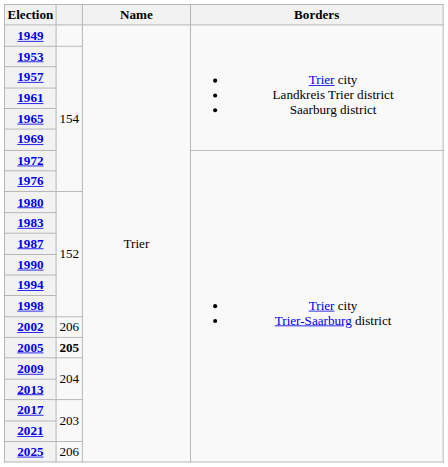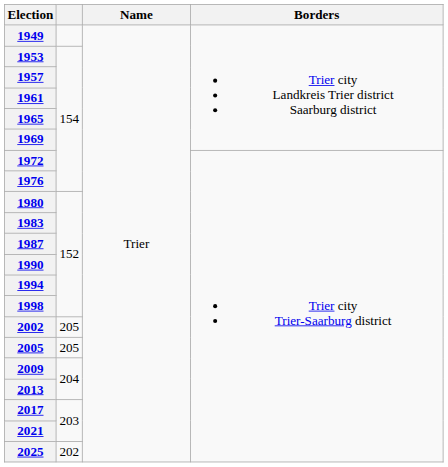 <table class=wikitable style="text-align:center">
 <tr>
 <th>Election</th>
 <th></th>
 <th width=125px>Name</th>
 <th width=300px>Borders</th>
 </tr>
 <tr>
 <th><a href='#'>1949</a></th>
 <td></td>
 <td rowspan=21>Trier</td>
 <td rowspan=6><br><ul><li><a href='#'>Trier</a> city</li><li>Landkreis Trier district</li><li>Saarburg district</li></ul></td>
 </tr>
 <tr>
 <th><a href='#'>1953</a></th>
 <td rowspan=7>154</td>
 </tr>
 <tr>
 <th><a href='#'>1957</a></th>
 </tr>
 <tr>
 <th><a href='#'>1961</a></th>
 </tr>
 <tr>
 <th><a href='#'>1965</a></th>
 </tr>
 <tr>
 <th><a href='#'>1969</a></th>
 </tr>
 <tr>
 <th><a href='#'>1972</a></th>
 <td rowspan=15><br><ul><li><a href='#'>Trier</a> city</li><li><a href='#'>Trier-Saarburg</a> district</li></ul></td>
 </tr>
 <tr>
 <th><a href='#'>1976</a></th>
 </tr>
 <tr>
 <th><a href='#'>1980</a></th>
 <td rowspan=6>152</td>
 </tr>
 <tr>
 <th><a href='#'>1983</a></th>
 </tr>
 <tr>
 <th><a href='#'>1987</a></th>
 </tr>
 <tr>
 <th><a href='#'>1990</a></th>
 </tr>
 <tr>
 <th><a href='#'>1994</a></th>
 </tr>
 <tr>
 <th><a href='#'>1998</a></th>
 </tr>
 <tr>
 <th><a href='#'>2002</a></th>
-<td>206</td>
+<td>205</td>
 </tr>
 <tr>
 <th><a href='#'>2005</a></th>
-<td><strong>205</strong></td>
+<td>205</td>
 </tr>
 <tr>
 <th><a href='#'>2009</a></th>
 <td rowspan=2>204</td>
 </tr>
 <tr>
 <th><a href='#'>2013</a></th>
 </tr>
 <tr>
 <th><a href='#'>2017</a></th>
 <td rowspan=2>203</td>
 </tr>
 <tr>
 <th><a href='#'>2021</a></th>
 </tr>
 <tr>
 <th><a href='#'>2025</a></th>
-<td>206</td>
+<td>202</td>
 </tr>
 </table>
